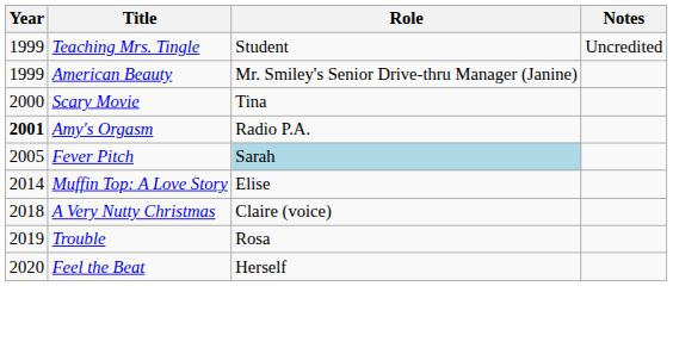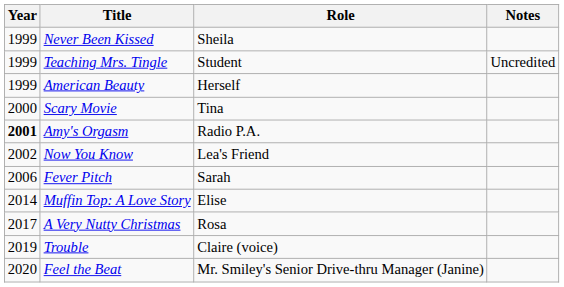 <table class="wikitable sortable">
 <tr>
 <th>Year</th>
 <th>Title</th>
 <th>Role</th>
 <th>Notes</th>
+</tr>
+<tr>
+<td>1999</td>
+<td><em><a href='#'>Never Been Kissed</a></em></td>
+<td>Sheila</td>
+<td></td>
 </tr>
 <tr>
 <td>1999</td>
 <td><em><a href='#'>Teaching Mrs. Tingle</a></em></td>
 <td>Student</td>
 <td>Uncredited</td>
 </tr>
 <tr>
 <td>1999</td>
 <td><em><a href='#'>American Beauty</a></em></td>
-<td>Mr. Smiley's Senior Drive-thru Manager (Janine)</td>
+<td>Herself</td>
 <td></td>
 </tr>
 <tr>
 <td>2000</td>
 <td><em><a href='#'>Scary Movie</a></em></td>
 <td>Tina</td>
 <td></td>
 </tr>
 <tr>
 <td><strong>2001</strong></td>
 <td><em><a href='#'>Amy's Orgasm</a></em></td>
 <td>Radio P.A.</td>
 <td></td>
 </tr>
 <tr>
-<td>2005</td>
+<td>2002</td>
+<td><em><a href='#'>Now You Know</a></em></td>
+<td>Lea's Friend</td>
+<td></td>
+</tr>
+<tr>
+<td>2006</td>
 <td><em><a href='#'>Fever Pitch</a></em></td>
-<td style="background: lightblue;">Sarah</td>
+<td>Sarah</td>
 <td></td>
 </tr>
 <tr>
 <td>2014</td>
 <td><em><a href='#'>Muffin Top: A Love Story</a></em></td>
 <td>Elise</td>
 <td></td>
 </tr>
 <tr>
-<td>2018</td>
+<td>2017</td>
 <td><em><a href='#'>A Very Nutty Christmas</a></em></td>
-<td>Claire (voice)</td>
+<td>Rosa</td>
 <td></td>
 </tr>
 <tr>
 <td>2019</td>
 <td><em><a href='#'>Trouble</a></em></td>
-<td>Rosa</td>
+<td>Claire (voice)</td>
 <td></td>
 </tr>
 <tr>
 <td>2020</td>
 <td><em><a href='#'>Feel the Beat</a></em></td>
-<td>Herself</td>
+<td>Mr. Smiley's Senior Drive-thru Manager (Janine)</td>
 <td></td>
 </tr>
 </table>
